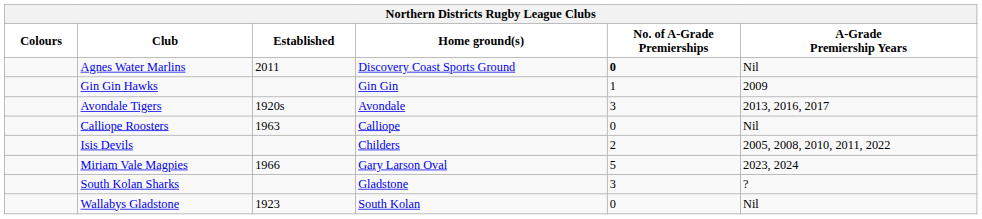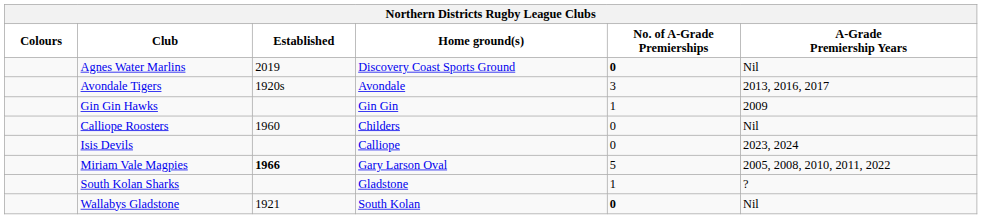 <table class="wikitable" style="width:100%; text-align:left">
 <tr>
 <th colspan="6">Northern Districts Rugby League Clubs</th>
 </tr>
 <tr>
 <th style="background:white">Colours</th>
 <th style="background:white">Club</th>
 <th style="background:white">Established</th>
 <th style="background:white">Home ground(s)</th>
 <th style="background:white">No. of A-Grade<br>Premierships</th>
 <th style="background:white">A-Grade<br>Premiership Years</th>
 </tr>
 <tr>
 <td style="text-align:center;"></td>
 <td><a href='#'>Agnes Water Marlins</a></td>
-<td>2011</td>
+<td>2019</td>
 <td><a href='#'>Discovery Coast Sports Ground</a></td>
 <td><strong>0</strong></td>
 <td>Nil</td>
+</tr>
+<tr>
+<td style="text-align:center;"></td>
+<td><a href='#'>Avondale Tigers</a></td>
+<td>1920s</td>
+<td><a href='#'>Avondale</a></td>
+<td>3</td>
+<td>2013, 2016, 2017</td>
 </tr>
 <tr>
 <td style="text-align:center;"></td>
 <td><a href='#'>Gin Gin Hawks</a></td>
 <td></td>
 <td><a href='#'>Gin Gin</a></td>
 <td>1</td>
 <td>2009</td>
 </tr>
 <tr>
 <td style="text-align:center;"></td>
-<td><a href='#'>Avondale Tigers</a></td>
-<td>1920s</td>
-<td><a href='#'>Avondale</a></td>
-<td>3</td>
-<td>2013, 2016, 2017</td>
-</tr>
-<tr>
-<td style="text-align:center;"></td>
 <td><a href='#'>Calliope Roosters</a></td>
-<td>1963</td>
-<td><a href='#'>Calliope</a></td>
+<td>1960</td>
+<td><a href='#'>Childers</a></td>
 <td>0</td>
 <td>Nil</td>
 </tr>
 <tr>
 <td></td>
 <td><a href='#'>Isis Devils</a></td>
 <td></td>
-<td><a href='#'>Childers</a></td>
-<td>2</td>
-<td>2005, 2008, 2010, 2011, 2022</td>
+<td><a href='#'>Calliope</a></td>
+<td>0</td>
+<td>2023, 2024</td>
 </tr>
 <tr>
 <td style="text-align:center;"></td>
 <td><a href='#'>Miriam Vale Magpies</a></td>
-<td>1966</td>
+<td><strong>1966</strong></td>
 <td><a href='#'>Gary Larson Oval</a></td>
 <td>5</td>
-<td>2023, 2024</td>
+<td>2005, 2008, 2010, 2011, 2022</td>
 </tr>
 <tr>
 <td style="text-align:center;"></td>
 <td><a href='#'>South Kolan Sharks</a></td>
 <td></td>
 <td><a href='#'>Gladstone</a></td>
-<td>3</td>
+<td>1</td>
 <td>?</td>
 </tr>
 <tr>
 <td style="text-align:center;"></td>
 <td><a href='#'>Wallabys Gladstone</a></td>
-<td>1923</td>
+<td>1921</td>
 <td><a href='#'>South Kolan</a></td>
-<td>0</td>
+<td><strong>0</strong></td>
 <td>Nil</td>
 </tr>
 </table>
